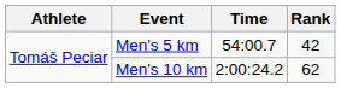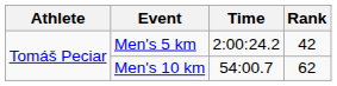 <table class="wikitable" style="font-size:90%;">
 <tr>
 <th>Athlete</th>
 <th>Event</th>
 <th>Time</th>
 <th>Rank</th>
 </tr>
 <tr align=center>
 <td align=left rowspan=2><a href='#'>Tomáš Peciar</a></td>
 <td align=left><a href='#'>Men's 5 km</a></td>
-<td>54:00.7</td>
+<td>2:00:24.2</td>
 <td>42</td>
 </tr>
 <tr align=center>
 <td align=left><a href='#'>Men's 10 km</a></td>
-<td>2:00:24.2</td>
+<td>54:00.7</td>
 <td>62</td>
 </tr>
 </table>
